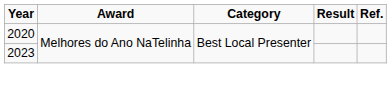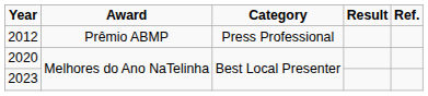 <table class="wikitable">
 <tr>
 <td align="center"><strong>Year</strong></td>
 <td align="center"><strong>Award</strong></td>
 <td align="center"><strong>Category</strong></td>
 <td align="center"><strong>Result</strong></td>
 <td align="center"><strong>Ref.</strong></td>
+</tr>
+<tr>
+<td align="center">2012</td>
+<td align="center">Prêmio ABMP</td>
+<td align="center">Press Professional</td>
+<td></td>
+<td></td>
 </tr>
 <tr>
 <td align="center">2020</td>
 <td rowspan=2>Melhores do Ano NaTelinha</td>
 <td rowspan=2>Best Local Presenter</td>
 <td></td>
 <td></td>
 </tr>
 <tr>
 <td align="center">2023</td>
 <td></td>
 <td></td>
 </tr>
 </table>
